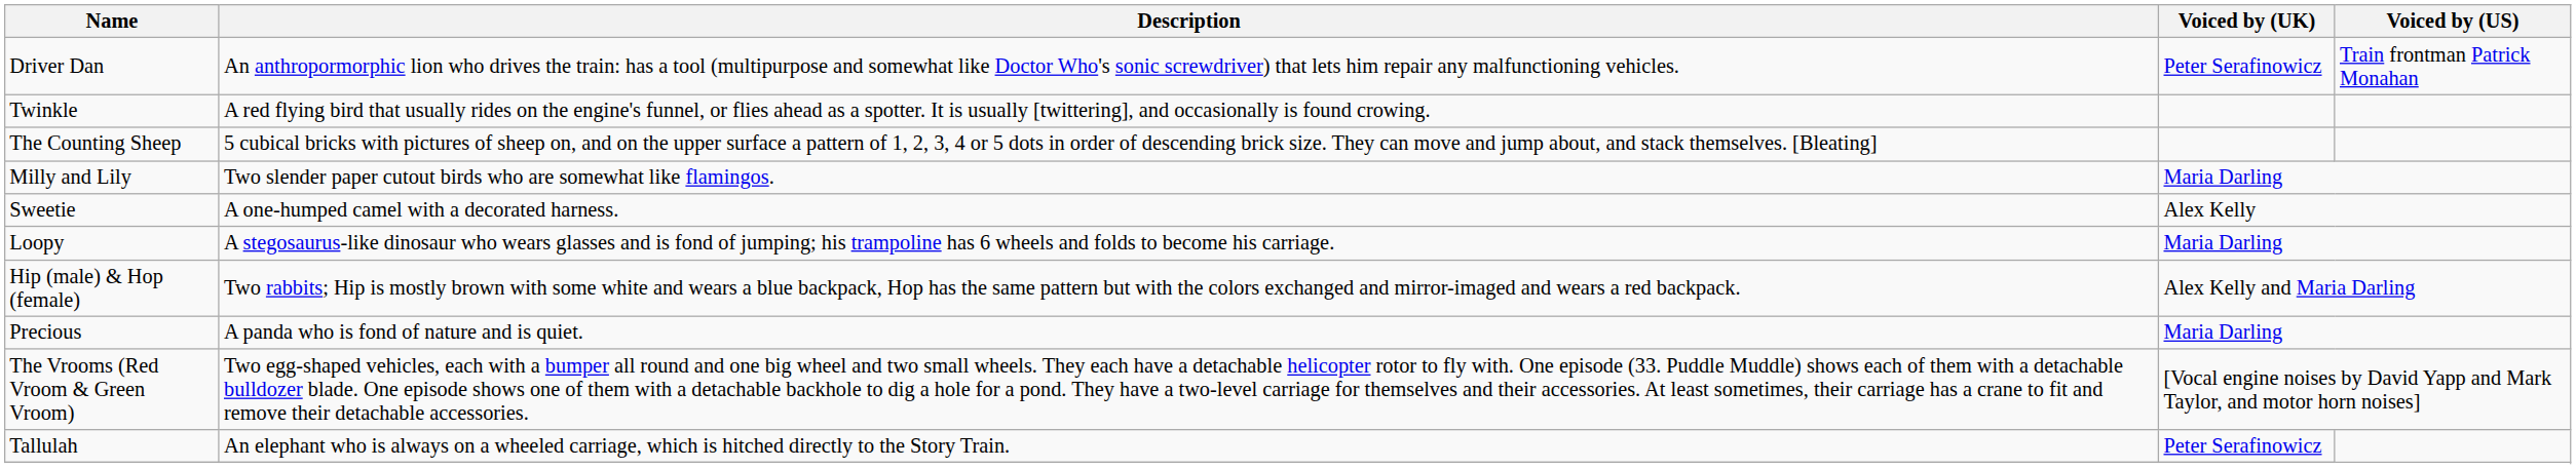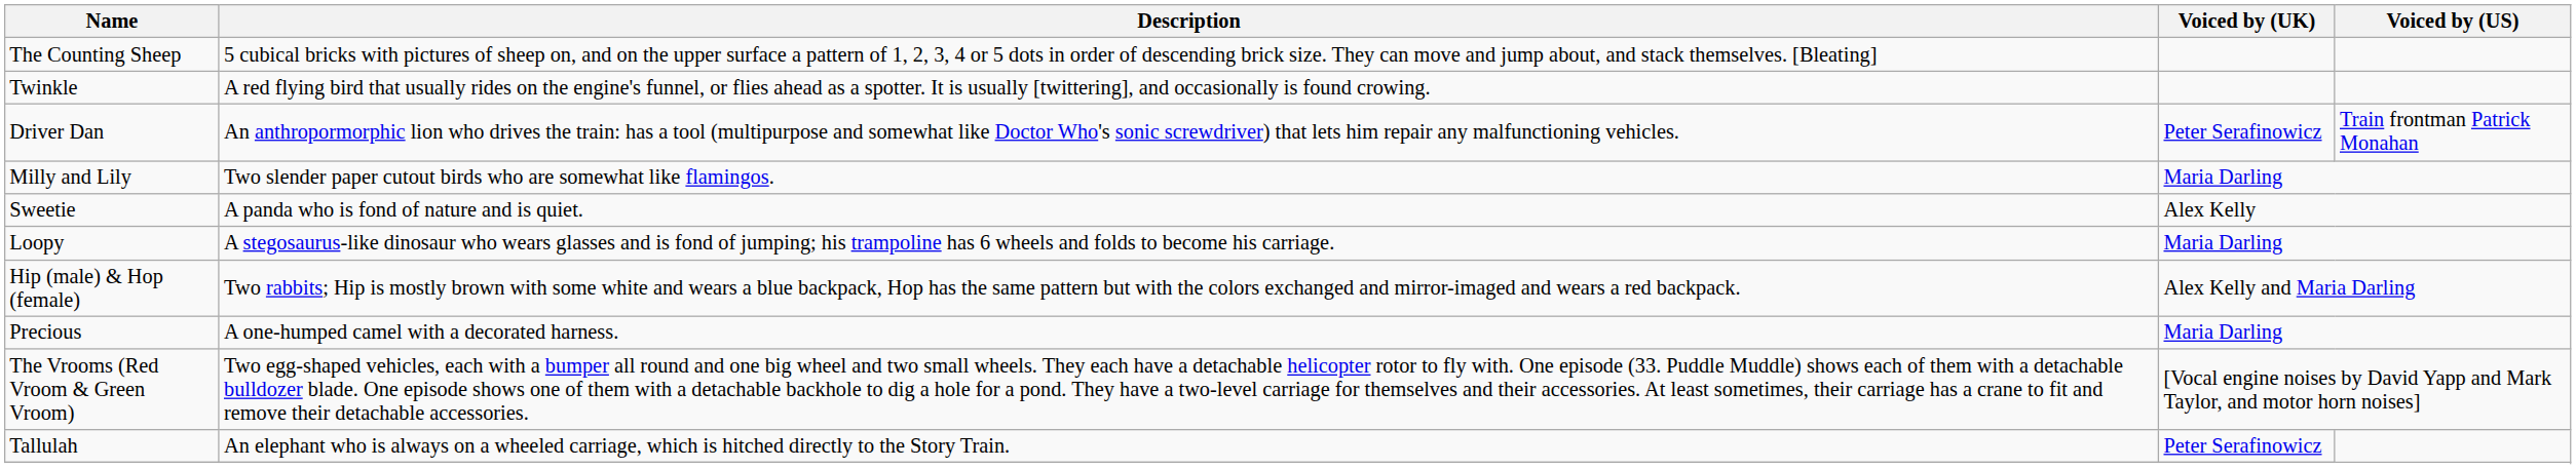 <table class="wikitable">
 <tr>
 <th>Name</th>
 <th>Description</th>
 <th>Voiced by (UK)</th>
 <th>Voiced by (US)</th>
 </tr>
 <tr>
-<td>Driver Dan</td>
-<td>An <a href='#'>anthropormorphic</a> lion who drives the train: has a tool (multipurpose and somewhat like <a href='#'>Doctor Who</a>'s <a href='#'>sonic screwdriver</a>) that lets him repair any malfunctioning vehicles.</td>
-<td><a href='#'>Peter Serafinowicz</a></td>
-<td><a href='#'>Train</a> frontman <a href='#'>Patrick Monahan</a></td>
+<td>The Counting Sheep</td>
+<td>5 cubical bricks with pictures of sheep on, and on the upper surface a pattern of 1, 2, 3, 4 or 5 dots in order of descending brick size. They can move and jump about, and stack themselves. [Bleating]</td>
+<td></td>
+<td></td>
 </tr>
 <tr>
 <td>Twinkle</td>
 <td>A red flying bird that usually rides on the engine's funnel, or flies ahead as a spotter. It is usually [twittering], and occasionally is found crowing.</td>
 <td></td>
 <td></td>
 </tr>
 <tr>
-<td>The Counting Sheep</td>
-<td>5 cubical bricks with pictures of sheep on, and on the upper surface a pattern of 1, 2, 3, 4 or 5 dots in order of descending brick size. They can move and jump about, and stack themselves. [Bleating]</td>
-<td></td>
-<td></td>
+<td>Driver Dan</td>
+<td>An <a href='#'>anthropormorphic</a> lion who drives the train: has a tool (multipurpose and somewhat like <a href='#'>Doctor Who</a>'s <a href='#'>sonic screwdriver</a>) that lets him repair any malfunctioning vehicles.</td>
+<td><a href='#'>Peter Serafinowicz</a></td>
+<td><a href='#'>Train</a> frontman <a href='#'>Patrick Monahan</a></td>
 </tr>
 <tr>
 <td>Milly and Lily</td>
 <td>Two slender paper cutout birds who are somewhat like <a href='#'>flamingos</a>.</td>
 <td colspan="2"><a href='#'>Maria Darling</a></td>
 </tr>
 <tr>
 <td>Sweetie</td>
-<td>A one-humped camel with a decorated harness.</td>
+<td>A panda who is fond of nature and is quiet.</td>
 <td colspan="2">Alex Kelly</td>
 </tr>
 <tr>
 <td>Loopy</td>
 <td>A <a href='#'>stegosaurus</a>-like dinosaur who wears glasses and is fond of jumping; his <a href='#'>trampoline</a> has 6 wheels and folds to become his carriage.</td>
 <td colspan="2"><a href='#'>Maria Darling</a></td>
 </tr>
 <tr>
 <td>Hip (male) & Hop (female)</td>
 <td>Two <a href='#'>rabbits</a>; Hip is mostly brown with some white and wears a blue backpack, Hop has the same pattern but with the colors exchanged and mirror-imaged and wears a red backpack.</td>
 <td colspan="2">Alex Kelly and <a href='#'>Maria Darling</a></td>
 </tr>
 <tr>
 <td>Precious</td>
-<td>A panda who is fond of nature and is quiet.</td>
+<td>A one-humped camel with a decorated harness.</td>
 <td colspan="2"><a href='#'>Maria Darling</a></td>
 </tr>
 <tr>
 <td>The Vrooms (Red Vroom & Green Vroom)</td>
 <td>Two egg-shaped vehicles, each with a <a href='#'>bumper</a> all round and one big wheel and two small wheels. They each have a detachable <a href='#'>helicopter</a> rotor to fly with. One episode (33. Puddle Muddle) shows each of them with a detachable <a href='#'>bulldozer</a> blade. One episode shows one of them with a detachable backhole to dig a hole for a pond. They have a two-level carriage for themselves and their accessories. At least sometimes, their carriage has a crane to fit and remove their detachable accessories.</td>
 <td colspan="2">[Vocal engine noises by David Yapp and Mark Taylor, and motor horn noises]</td>
 </tr>
 <tr>
 <td>Tallulah</td>
 <td>An elephant who is always on a wheeled carriage, which is hitched directly to the Story Train.</td>
 <td><a href='#'>Peter Serafinowicz</a></td>
 </tr>
 <tr>
 </tr>
 </table>
